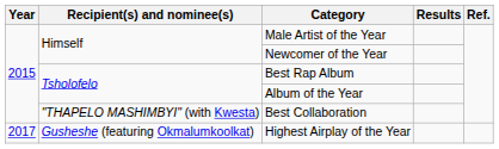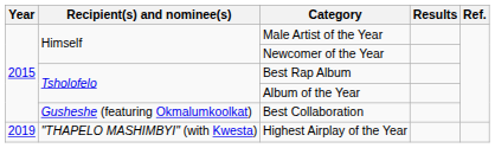 <table class="wikitable">
 <tr>
 <th>Year</th>
 <th>Recipient(s) and nominee(s)</th>
 <th>Category</th>
 <th>Results</th>
 <th>Ref.</th>
 </tr>
 <tr>
 <td rowspan="5"><a href='#'>2015</a></td>
 <td rowspan="2">Himself</td>
 <td>Male Artist of the Year</td>
 <td></td>
 <td rowspan="5"></td>
 </tr>
 <tr>
 <td>Newcomer of the Year</td>
 <td></td>
 </tr>
 <tr>
 <td rowspan="2"><em><a href='#'>Tsholofelo</a></em></td>
 <td>Best Rap Album</td>
 <td></td>
 </tr>
 <tr>
 <td>Album of the Year</td>
 <td></td>
 </tr>
 <tr>
-<td><em>"THAPELO MASHIMBYI"</em> (with <a href='#'>Kwesta</a>)</td>
+<td><em><a href='#'>Gusheshe</a></em> (featuring <a href='#'>Okmalumkoolkat</a>)</td>
 <td>Best Collaboration</td>
 <td></td>
 </tr>
 <tr>
-<td><a href='#'>2017</a></td>
-<td><em><a href='#'>Gusheshe</a></em> (featuring <a href='#'>Okmalumkoolkat</a>)</td>
+<td><a href='#'>2019</a></td>
+<td><em>"THAPELO MASHIMBYI"</em> (with <a href='#'>Kwesta</a>)</td>
 <td>Highest Airplay of the Year</td>
 <td></td>
 <td></td>
 </tr>
 </table>
